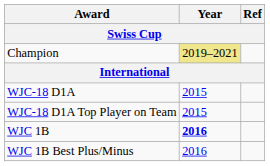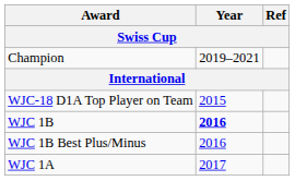 <table class="wikitable">
 <tr>
 <th>Award</th>
 <th>Year</th>
 <th>Ref</th>
 </tr>
 <tr ALIGN="center">
 <th colspan="3"><a href='#'>Swiss Cup</a></th>
 </tr>
 <tr>
 <td>Champion</td>
-<td style="background: khaki;">2019–2021</td>
+<td>2019–2021</td>
 <td></td>
 </tr>
 <tr ALIGN="center">
 <th colspan="3"><a href='#'>International</a></th>
-</tr>
-<tr>
-<td><a href='#'>WJC-18</a> D1A </td>
-<td><a href='#'>2015</a></td>
-<td></td>
 </tr>
 <tr>
 <td><a href='#'>WJC-18</a> D1A Top Player on Team</td>
 <td><a href='#'>2015</a></td>
 <td></td>
 </tr>
 <tr>
 <td><a href='#'>WJC</a> 1B </td>
 <td><strong><a href='#'>2016</a></strong></td>
 <td></td>
 </tr>
 <tr>
 <td><a href='#'>WJC</a> 1B Best Plus/Minus</td>
 <td><a href='#'>2016</a></td>
 <td></td>
 </tr>
+<tr>
+<td><a href='#'>WJC</a> 1A </td>
+<td><a href='#'>2017</a></td>
+<td></td>
+</tr>
 </table>
